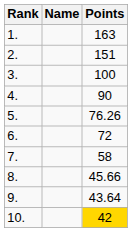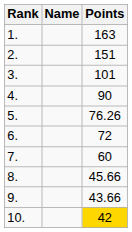 <table class="wikitable sortable">
 <tr>
 <th>Rank</th>
 <th>Name</th>
 <th>Points</th>
 </tr>
 <tr>
 <td>1.</td>
 <td></td>
 <td align=center>163</td>
 </tr>
 <tr>
 <td>2.</td>
 <td></td>
 <td align=center>151</td>
 </tr>
 <tr>
 <td>3.</td>
 <td></td>
-<td align=center>100</td>
+<td align=center>101</td>
 </tr>
 <tr>
 <td>4.</td>
 <td></td>
 <td align=center>90</td>
 </tr>
 <tr>
 <td>5.</td>
 <td></td>
 <td align=center>76.26</td>
 </tr>
 <tr>
 <td>6.</td>
 <td></td>
 <td align=center>72</td>
 </tr>
 <tr>
 <td>7.</td>
 <td></td>
-<td align=center>58</td>
+<td align=center>60</td>
 </tr>
 <tr>
 <td>8.</td>
 <td></td>
 <td align=center>45.66</td>
 </tr>
 <tr>
 <td>9.</td>
 <td></td>
-<td align=center>43.64</td>
+<td align=center>43.66</td>
 </tr>
 <tr>
 <td>10.</td>
 <td></td>
 <td align=center style="background: gold;">42</td>
 </tr>
 </table>
